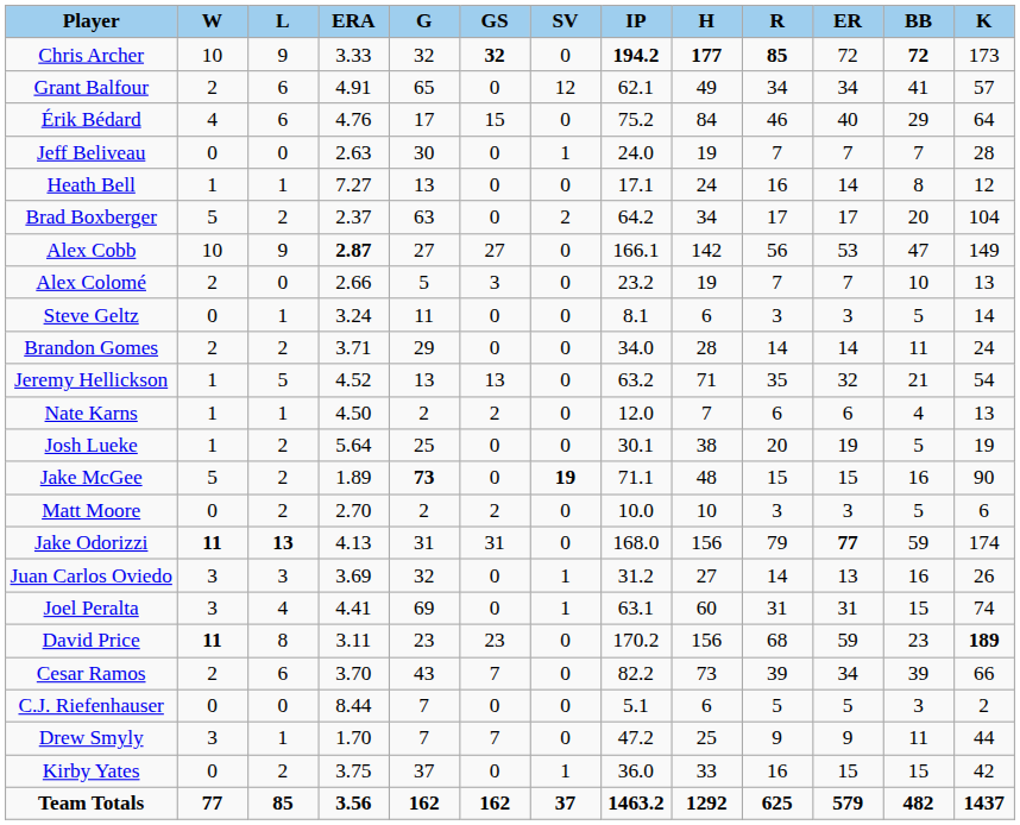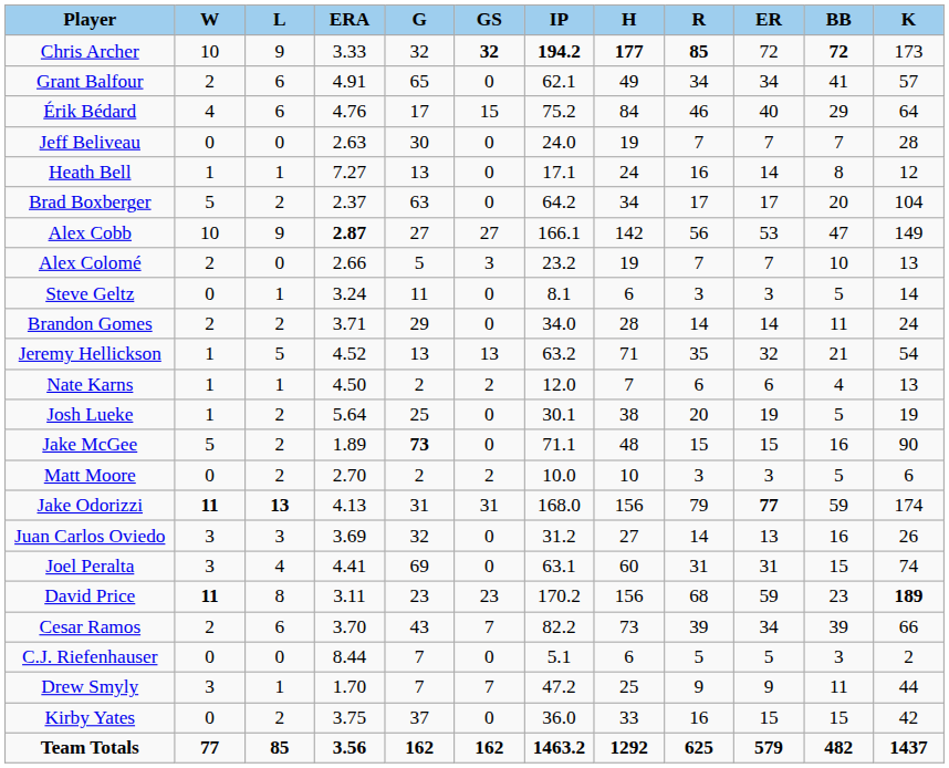 <table class="wikitable sortable">
 <tr>
 <th style="background:#9eceee; width:17%;">Player</th>
 <th style="background:#9eceee; width:7%;">W</th>
 <th style="background:#9eceee; width:7%;">L</th>
 <th style="background:#9eceee; width:7%;">ERA</th>
 <th style="background:#9eceee; width:7%;">G</th>
 <th style="background:#9eceee; width:7%;">GS</th>
-<th style="background:#9eceee; width:7%;">SV</th>
 <th style="background:#9eceee; width:7%;">IP</th>
 <th style="background:#9eceee; width:7%;">H</th>
 <th style="background:#9eceee; width:7%;">R</th>
 <th style="background:#9eceee; width:7%;">ER</th>
 <th style="background:#9eceee; width:7%;">BB</th>
 <th style="background:#9eceee; width:7%;">K</th>
 </tr>
 <tr style="text-align:center;">
 <td><a href='#'>Chris Archer</a></td>
 <td>10</td>
 <td>9</td>
 <td>3.33</td>
 <td>32</td>
 <td><strong>32</strong></td>
-<td>0</td>
 <td><strong>194.2</strong></td>
 <td><strong>177</strong></td>
 <td><strong>85</strong></td>
 <td>72</td>
 <td><strong>72</strong></td>
 <td>173</td>
 </tr>
 <tr align=center>
 <td><a href='#'>Grant Balfour</a></td>
 <td>2</td>
 <td>6</td>
 <td>4.91</td>
 <td>65</td>
 <td>0</td>
-<td>12</td>
 <td>62.1</td>
 <td>49</td>
 <td>34</td>
 <td>34</td>
 <td>41</td>
 <td>57</td>
 </tr>
 <tr align=center>
 <td><a href='#'>Érik Bédard</a></td>
 <td>4</td>
 <td>6</td>
 <td>4.76</td>
 <td>17</td>
 <td>15</td>
-<td>0</td>
 <td>75.2</td>
 <td>84</td>
 <td>46</td>
 <td>40</td>
 <td>29</td>
 <td>64</td>
 </tr>
 <tr align=center>
 <td><a href='#'>Jeff Beliveau</a></td>
 <td>0</td>
 <td>0</td>
 <td>2.63</td>
 <td>30</td>
 <td>0</td>
-<td>1</td>
 <td>24.0</td>
 <td>19</td>
 <td>7</td>
 <td>7</td>
 <td>7</td>
 <td>28</td>
 </tr>
 <tr align=center>
 <td><a href='#'>Heath Bell</a></td>
 <td>1</td>
 <td>1</td>
 <td>7.27</td>
 <td>13</td>
-<td>0</td>
 <td>0</td>
 <td>17.1</td>
 <td>24</td>
 <td>16</td>
 <td>14</td>
 <td>8</td>
 <td>12</td>
 </tr>
 <tr align=center>
 <td><a href='#'>Brad Boxberger</a></td>
 <td>5</td>
 <td>2</td>
 <td>2.37</td>
 <td>63</td>
 <td>0</td>
-<td>2</td>
 <td>64.2</td>
 <td>34</td>
 <td>17</td>
 <td>17</td>
 <td>20</td>
 <td>104</td>
 </tr>
 <tr align=center>
 <td><a href='#'>Alex Cobb</a></td>
 <td>10</td>
 <td>9</td>
 <td><strong>2.87</strong></td>
 <td>27</td>
 <td>27</td>
-<td>0</td>
 <td>166.1</td>
 <td>142</td>
 <td>56</td>
 <td>53</td>
 <td>47</td>
 <td>149</td>
 </tr>
 <tr align=center>
 <td><a href='#'>Alex Colomé</a></td>
 <td>2</td>
 <td>0</td>
 <td>2.66</td>
 <td>5</td>
 <td>3</td>
-<td>0</td>
 <td>23.2</td>
 <td>19</td>
 <td>7</td>
 <td>7</td>
 <td>10</td>
 <td>13</td>
 </tr>
 <tr align=center>
 <td><a href='#'>Steve Geltz</a></td>
 <td>0</td>
 <td>1</td>
 <td>3.24</td>
 <td>11</td>
-<td>0</td>
 <td>0</td>
 <td>8.1</td>
 <td>6</td>
 <td>3</td>
 <td>3</td>
 <td>5</td>
 <td>14</td>
 </tr>
 <tr align=center>
 <td><a href='#'>Brandon Gomes</a></td>
 <td>2</td>
 <td>2</td>
 <td>3.71</td>
 <td>29</td>
 <td>0</td>
-<td>0</td>
 <td>34.0</td>
 <td>28</td>
 <td>14</td>
 <td>14</td>
 <td>11</td>
 <td>24</td>
 </tr>
 <tr align=center>
 <td><a href='#'>Jeremy Hellickson</a></td>
 <td>1</td>
 <td>5</td>
 <td>4.52</td>
 <td>13</td>
 <td>13</td>
-<td>0</td>
 <td>63.2</td>
 <td>71</td>
 <td>35</td>
 <td>32</td>
 <td>21</td>
 <td>54</td>
 </tr>
 <tr align=center>
 <td><a href='#'>Nate Karns</a></td>
 <td>1</td>
 <td>1</td>
 <td>4.50</td>
 <td>2</td>
 <td>2</td>
-<td>0</td>
 <td>12.0</td>
 <td>7</td>
 <td>6</td>
 <td>6</td>
 <td>4</td>
 <td>13</td>
 </tr>
 <tr align=center>
 <td><a href='#'>Josh Lueke</a></td>
 <td>1</td>
 <td>2</td>
 <td>5.64</td>
 <td>25</td>
-<td>0</td>
 <td>0</td>
 <td>30.1</td>
 <td>38</td>
 <td>20</td>
 <td>19</td>
 <td>5</td>
 <td>19</td>
 </tr>
 <tr align=center>
 <td><a href='#'>Jake McGee</a></td>
 <td>5</td>
 <td>2</td>
 <td>1.89</td>
 <td><strong>73</strong></td>
 <td>0</td>
-<td><strong>19</strong></td>
 <td>71.1</td>
 <td>48</td>
 <td>15</td>
 <td>15</td>
 <td>16</td>
 <td>90</td>
 </tr>
 <tr align=center>
 <td><a href='#'>Matt Moore</a></td>
 <td>0</td>
 <td>2</td>
 <td>2.70</td>
 <td>2</td>
 <td>2</td>
-<td>0</td>
 <td>10.0</td>
 <td>10</td>
 <td>3</td>
 <td>3</td>
 <td>5</td>
 <td>6</td>
 </tr>
 <tr align=center>
 <td><a href='#'>Jake Odorizzi</a></td>
 <td><strong>11</strong></td>
 <td><strong>13</strong></td>
 <td>4.13</td>
 <td>31</td>
 <td>31</td>
-<td>0</td>
 <td>168.0</td>
 <td>156</td>
 <td>79</td>
 <td><strong>77</strong></td>
 <td>59</td>
 <td>174</td>
 </tr>
 <tr align=center>
 <td><a href='#'>Juan Carlos Oviedo</a></td>
 <td>3</td>
 <td>3</td>
 <td>3.69</td>
 <td>32</td>
 <td>0</td>
-<td>1</td>
 <td>31.2</td>
 <td>27</td>
 <td>14</td>
 <td>13</td>
 <td>16</td>
 <td>26</td>
 </tr>
 <tr align=center>
 <td><a href='#'>Joel Peralta</a></td>
 <td>3</td>
 <td>4</td>
 <td>4.41</td>
 <td>69</td>
 <td>0</td>
-<td>1</td>
 <td>63.1</td>
 <td>60</td>
 <td>31</td>
 <td>31</td>
 <td>15</td>
 <td>74</td>
 </tr>
 <tr align=center>
 <td><a href='#'>David Price</a></td>
 <td><strong>11</strong></td>
 <td>8</td>
 <td>3.11</td>
 <td>23</td>
 <td>23</td>
-<td>0</td>
 <td>170.2</td>
 <td>156</td>
 <td>68</td>
 <td>59</td>
 <td>23</td>
 <td><strong>189</strong></td>
 </tr>
 <tr align=center>
 <td><a href='#'>Cesar Ramos</a></td>
 <td>2</td>
 <td>6</td>
 <td>3.70</td>
 <td>43</td>
 <td>7</td>
-<td>0</td>
 <td>82.2</td>
 <td>73</td>
 <td>39</td>
 <td>34</td>
 <td>39</td>
 <td>66</td>
 </tr>
 <tr align=center>
 <td><a href='#'>C.J. Riefenhauser</a></td>
 <td>0</td>
 <td>0</td>
 <td>8.44</td>
 <td>7</td>
-<td>0</td>
 <td>0</td>
 <td>5.1</td>
 <td>6</td>
 <td>5</td>
 <td>5</td>
 <td>3</td>
 <td>2</td>
 </tr>
 <tr align=center>
 <td><a href='#'>Drew Smyly</a></td>
 <td>3</td>
 <td>1</td>
 <td>1.70</td>
 <td>7</td>
 <td>7</td>
-<td>0</td>
 <td>47.2</td>
 <td>25</td>
 <td>9</td>
 <td>9</td>
 <td>11</td>
 <td>44</td>
 </tr>
 <tr align=center>
 <td><a href='#'>Kirby Yates</a></td>
 <td>0</td>
 <td>2</td>
 <td>3.75</td>
 <td>37</td>
 <td>0</td>
-<td>1</td>
 <td>36.0</td>
 <td>33</td>
 <td>16</td>
 <td>15</td>
 <td>15</td>
 <td>42</td>
 </tr>
 <tr align=center>
 <td><strong>Team Totals</strong></td>
 <td><strong>77</strong></td>
 <td><strong>85</strong></td>
 <td><strong>3.56</strong></td>
 <td><strong>162</strong></td>
 <td><strong>162</strong></td>
-<td><strong>37</strong></td>
 <td><strong>1463.2</strong></td>
 <td><strong>1292</strong></td>
 <td><strong>625</strong></td>
 <td><strong>579</strong></td>
 <td><strong>482</strong></td>
 <td><strong>1437</strong></td>
 </tr>
 </table>
